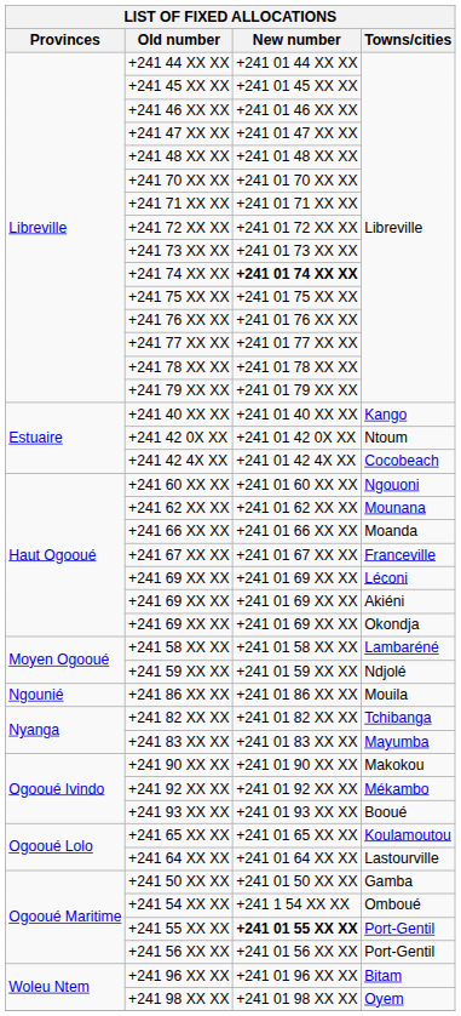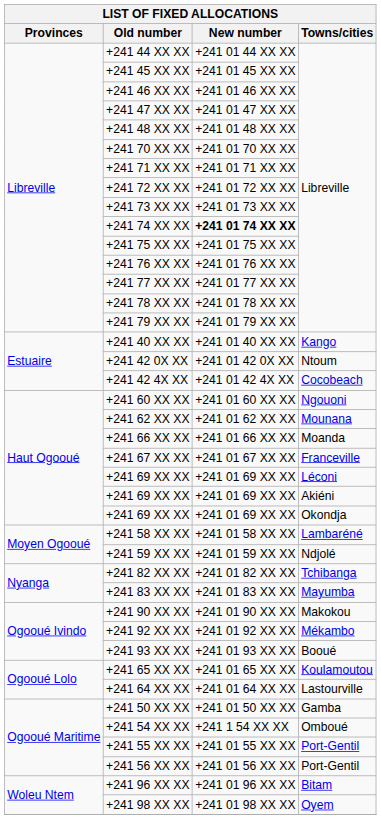 <table class="wikitable" border=1>
 <tr>
 <th colspan="4">LIST OF FIXED ALLOCATIONS</th>
 </tr>
 <tr>
 <th>Provinces</th>
 <th>Old number</th>
 <th>New number</th>
 <th>Towns/cities</th>
 </tr>
 <tr>
 <td rowspan="15"><a href='#'>Libreville</a></td>
 <td>+241 44 XX XX</td>
 <td>+241 01 44 XX XX</td>
 <td rowspan="15">Libreville</td>
 </tr>
 <tr>
 <td>+241 45 XX XX</td>
 <td>+241 01 45 XX XX</td>
 </tr>
 <tr>
 <td>+241 46 XX XX</td>
 <td>+241 01 46 XX XX</td>
 </tr>
 <tr>
 <td>+241 47 XX XX</td>
 <td>+241 01 47 XX XX</td>
 </tr>
 <tr>
 <td>+241 48 XX XX</td>
 <td>+241 01 48 XX XX</td>
 </tr>
 <tr>
 <td>+241 70 XX XX</td>
 <td>+241 01 70 XX XX</td>
 </tr>
 <tr>
 <td>+241 71 XX XX</td>
 <td>+241 01 71 XX XX</td>
 </tr>
 <tr>
 <td>+241 72 XX XX</td>
 <td>+241 01 72 XX XX</td>
 </tr>
 <tr>
 <td>+241 73 XX XX</td>
 <td>+241 01 73 XX XX</td>
 </tr>
 <tr>
 <td>+241 74 XX XX</td>
 <td><strong>+241 01 74 XX XX</strong></td>
 </tr>
 <tr>
 <td>+241 75 XX XX</td>
 <td>+241 01 75 XX XX</td>
 </tr>
 <tr>
 <td>+241 76 XX XX</td>
 <td>+241 01 76 XX XX</td>
 </tr>
 <tr>
 <td>+241 77 XX XX</td>
 <td>+241 01 77 XX XX</td>
 </tr>
 <tr>
 <td>+241 78 XX XX</td>
 <td>+241 01 78 XX XX</td>
 </tr>
 <tr>
 <td>+241 79 XX XX</td>
 <td>+241 01 79 XX XX</td>
 </tr>
 <tr>
 <td rowspan="3"><a href='#'>Estuaire</a></td>
 <td>+241 40 XX XX</td>
 <td>+241 01 40 XX XX</td>
 <td><a href='#'>Kango</a></td>
 </tr>
 <tr>
 <td>+241 42 0X XX</td>
 <td>+241 01 42 0X XX</td>
 <td>Ntoum</td>
 </tr>
 <tr>
 <td>+241 42 4X XX</td>
 <td>+241 01 42 4X XX</td>
 <td><a href='#'>Cocobeach</a></td>
 </tr>
 <tr>
 <td rowspan="7"><a href='#'>Haut Ogooué</a></td>
 <td>+241 60 XX XX</td>
 <td>+241 01 60 XX XX</td>
 <td><a href='#'>Ngouoni</a></td>
 </tr>
 <tr>
 <td>+241 62 XX XX</td>
 <td>+241 01 62 XX XX</td>
 <td><a href='#'>Mounana</a></td>
 </tr>
 <tr>
 <td>+241 66 XX XX</td>
 <td>+241 01 66 XX XX</td>
 <td>Moanda</td>
 </tr>
 <tr>
 <td>+241 67 XX XX</td>
 <td>+241 01 67 XX XX</td>
 <td><a href='#'>Franceville</a></td>
 </tr>
 <tr>
 <td>+241 69 XX XX</td>
 <td>+241 01 69 XX XX</td>
 <td><a href='#'>Léconi</a></td>
 </tr>
 <tr>
 <td>+241 69 XX XX</td>
 <td>+241 01 69 XX XX</td>
 <td>Akiéni</td>
 </tr>
 <tr>
 <td>+241 69 XX XX</td>
 <td>+241 01 69 XX XX</td>
 <td>Okondja</td>
 </tr>
 <tr>
 <td rowspan="2"><a href='#'>Moyen Ogooué</a></td>
 <td>+241 58 XX XX</td>
 <td>+241 01 58 XX XX</td>
 <td><a href='#'>Lambaréné</a></td>
 </tr>
 <tr>
 <td>+241 59 XX XX</td>
 <td>+241 01 59 XX XX</td>
 <td>Ndjolé</td>
 </tr>
 <tr>
-<td><a href='#'>Ngounié</a></td>
-<td>+241 86 XX XX</td>
-<td>+241 01 86 XX XX</td>
-<td>Mouila</td>
-</tr>
-<tr>
 <td rowspan="2"><a href='#'>Nyanga</a></td>
 <td>+241 82 XX XX</td>
 <td>+241 01 82 XX XX</td>
 <td><a href='#'>Tchibanga</a></td>
 </tr>
 <tr>
 <td>+241 83 XX XX</td>
 <td>+241 01 83 XX XX</td>
 <td><a href='#'>Mayumba</a></td>
 </tr>
 <tr>
 <td rowspan="3"><a href='#'>Ogooué Ivindo</a></td>
 <td>+241 90 XX XX</td>
 <td>+241 01 90 XX XX</td>
 <td>Makokou</td>
 </tr>
 <tr>
 <td>+241 92 XX XX</td>
 <td>+241 01 92 XX XX</td>
 <td><a href='#'>Mékambo</a></td>
 </tr>
 <tr>
 <td>+241 93 XX XX</td>
 <td>+241 01 93 XX XX</td>
 <td>Booué</td>
 </tr>
 <tr>
 <td rowspan="2"><a href='#'>Ogooué Lolo</a></td>
 <td>+241 65 XX XX</td>
 <td>+241 01 65 XX XX</td>
 <td><a href='#'>Koulamoutou</a></td>
 </tr>
 <tr>
 <td>+241 64 XX XX</td>
 <td>+241 01 64 XX XX</td>
 <td>Lastourville</td>
 </tr>
 <tr>
 <td rowspan="4"><a href='#'>Ogooué Maritime</a></td>
 <td>+241 50 XX XX</td>
 <td>+241 01 50 XX XX</td>
 <td>Gamba</td>
 </tr>
 <tr>
 <td>+241 54 XX XX</td>
 <td>+241 1 54 XX XX</td>
 <td>Omboué</td>
 </tr>
 <tr>
 <td>+241 55 XX XX</td>
-<td><strong>+241 01 55 XX XX</strong></td>
+<td>+241 01 55 XX XX</td>
 <td><a href='#'>Port-Gentil</a></td>
 </tr>
 <tr>
 <td>+241 56 XX XX</td>
 <td>+241 01 56 XX XX</td>
 <td>Port-Gentil</td>
 </tr>
 <tr>
 <td rowspan="2"><a href='#'>Woleu Ntem</a></td>
 <td>+241 96 XX XX</td>
 <td>+241 01 96 XX XX</td>
 <td><a href='#'>Bitam</a></td>
 </tr>
 <tr>
 <td>+241 98 XX XX</td>
 <td>+241 01 98 XX XX</td>
 <td><a href='#'>Oyem</a></td>
 </tr>
 <tr>
 </tr>
 </table>
